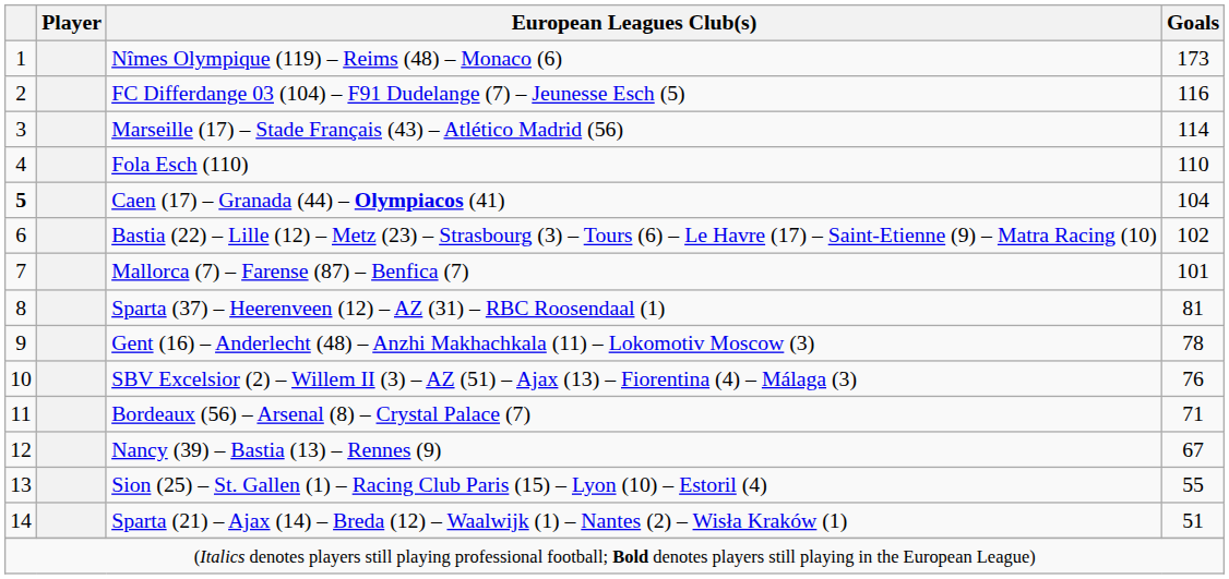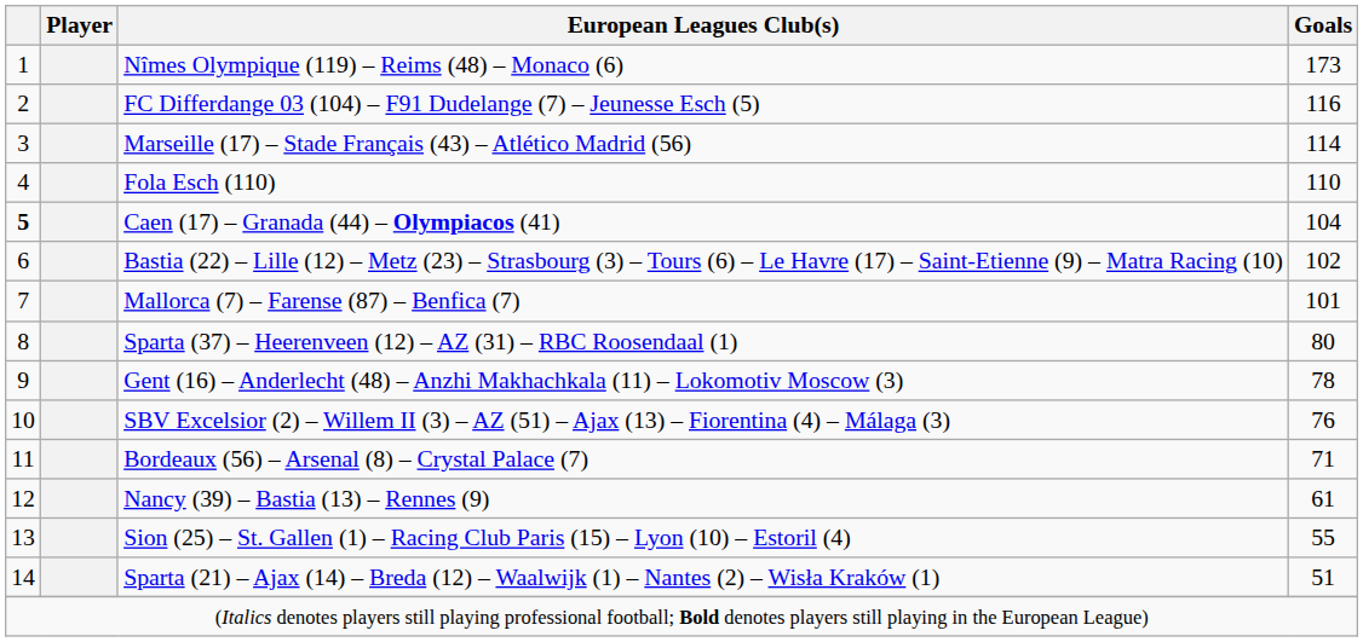 <table class="wikitable plainrowheaders sortable" style="text-align:center;font-size:95%">
 <tr>
 <th scope="col"></th>
 <th scope="col">Player</th>
 <th scope="col" class="unsortable">European Leagues Club(s)</th>
 <th scope="col">Goals</th>
 </tr>
 <tr>
 <td>1</td>
 <th scope="row" style="text-align:left;"></th>
 <td style="text-align:left;"><a href='#'>Nîmes Olympique</a> (119) – <a href='#'>Reims</a> (48) – <a href='#'>Monaco</a> (6)</td>
 <td>173</td>
 </tr>
 <tr>
 <td>2</td>
 <th scope="row" style="text-align:left;"><em></em></th>
 <td style="text-align:left;"><a href='#'>FC Differdange 03</a> (104) – <a href='#'>F91 Dudelange</a> (7) – <a href='#'>Jeunesse Esch</a> (5)</td>
 <td>116</td>
 </tr>
 <tr>
 <td>3</td>
 <th scope="row" style="text-align:left;"></th>
 <td style="text-align:left;"><a href='#'>Marseille</a> (17) – <a href='#'>Stade Français</a> (43) – <a href='#'>Atlético Madrid</a> (56)</td>
 <td>114</td>
 </tr>
 <tr>
 <td>4</td>
 <th scope="row" style="text-align:left;"><em></em></th>
 <td style="text-align:left;"><a href='#'>Fola Esch</a> (110)</td>
 <td>110</td>
 </tr>
 <tr>
 <td><strong>5</strong></td>
 <th scope="row" style="text-align:left;"><strong></strong></th>
 <td style="text-align:left;"><a href='#'>Caen</a> (17) – <a href='#'>Granada</a> (44) – <strong><a href='#'>Olympiacos</a></strong> (41)</td>
 <td>104</td>
 </tr>
 <tr>
 <td>6</td>
 <th scope="row" style="text-align:left;"></th>
 <td style="text-align:left;"><a href='#'>Bastia</a> (22) – <a href='#'>Lille</a> (12) – <a href='#'>Metz</a> (23) – <a href='#'>Strasbourg</a> (3) – <a href='#'>Tours</a> (6) – <a href='#'>Le Havre</a> (17) – <a href='#'>Saint-Etienne</a> (9) – <a href='#'>Matra Racing</a> (10)</td>
 <td>102</td>
 </tr>
 <tr>
 <td>7</td>
 <th scope="row" style="text-align:left;"></th>
 <td style="text-align:left;"><a href='#'>Mallorca</a> (7) – <a href='#'>Farense</a> (87) – <a href='#'>Benfica</a> (7)</td>
 <td>101</td>
 </tr>
 <tr>
 <td>8</td>
 <th scope="row" style="text-align:left;"></th>
 <td style="text-align:left;"><a href='#'>Sparta</a> (37) – <a href='#'>Heerenveen</a> (12) – <a href='#'>AZ</a> (31) – <a href='#'>RBC Roosendaal</a> (1)</td>
-<td>81</td>
+<td>80</td>
 </tr>
 <tr>
 <td>9</td>
 <th scope="row" style="text-align:left;"></th>
 <td style="text-align:left;"><a href='#'>Gent</a> (16) – <a href='#'>Anderlecht</a> (48) – <a href='#'>Anzhi Makhachkala</a> (11) – <a href='#'>Lokomotiv Moscow</a> (3)</td>
 <td>78</td>
 </tr>
 <tr>
 <td>10</td>
 <th scope="row" style="text-align:left;"></th>
 <td style="text-align:left;"><a href='#'>SBV Excelsior</a> (2) – <a href='#'>Willem II</a> (3) – <a href='#'>AZ</a> (51) – <a href='#'>Ajax</a> (13) – <a href='#'>Fiorentina</a> (4) – <a href='#'>Málaga</a> (3)</td>
 <td>76</td>
 </tr>
 <tr>
 <td>11</td>
 <th scope="row" style="text-align:left;"></th>
 <td style="text-align:left;"><a href='#'>Bordeaux</a> (56) – <a href='#'>Arsenal</a> (8) – <a href='#'>Crystal Palace</a> (7)</td>
 <td>71</td>
 </tr>
 <tr>
 <td>12</td>
 <th scope="row" style="text-align:left;"></th>
 <td style="text-align:left;"><a href='#'>Nancy</a> (39) – <a href='#'>Bastia</a> (13) – <a href='#'>Rennes</a> (9)</td>
-<td>67</td>
+<td>61</td>
 </tr>
 <tr>
 <td>13</td>
 <th scope="row" style="text-align:left;"></th>
 <td style="text-align:left;"><a href='#'>Sion</a> (25) – <a href='#'>St. Gallen</a> (1) – <a href='#'>Racing Club Paris</a> (15) – <a href='#'>Lyon</a> (10) – <a href='#'>Estoril</a> (4)</td>
 <td>55</td>
 </tr>
 <tr>
 <td>14</td>
 <th scope="row" style="text-align:left;"></th>
 <td style="text-align:left;"><a href='#'>Sparta</a> (21) – <a href='#'>Ajax</a> (14) – <a href='#'>Breda</a> (12) – <a href='#'>Waalwijk</a> (1) – <a href='#'>Nantes</a> (2) – <a href='#'>Wisła Kraków</a> (1)</td>
 <td>51</td>
 </tr>
 <tr>
 </tr>
 <tr class="sortbottom">
 <td colspan="4"><small>(<em>Italics</em> denotes players still playing professional football; <strong>Bold</strong> denotes players still playing in the European League)</small></td>
 </tr>
 </table>
